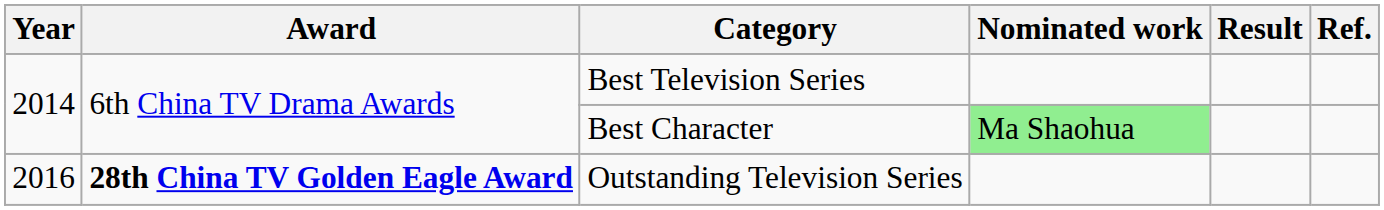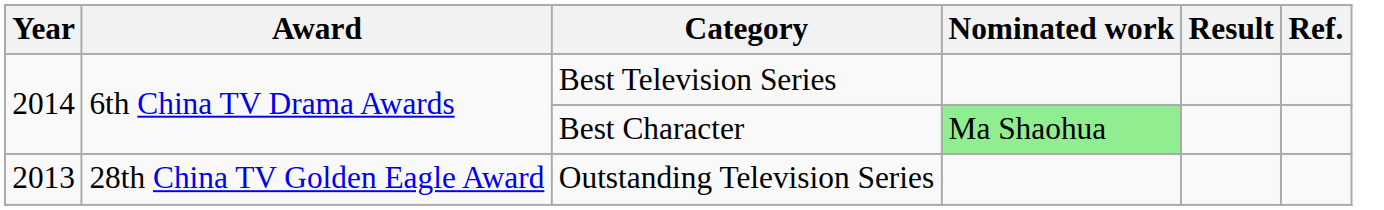 <table class="wikitable">
 <tr>
 <th>Year</th>
 <th>Award</th>
 <th>Category</th>
 <th>Nominated work</th>
 <th>Result</th>
 <th>Ref.</th>
 </tr>
 <tr>
 <td rowspan=2>2014</td>
 <td rowspan=2>6th <a href='#'>China TV Drama Awards</a></td>
 <td>Best Television Series</td>
 <td></td>
 <td></td>
 <td></td>
 </tr>
 <tr>
 <td>Best Character</td>
 <td style="background: lightgreen;">Ma Shaohua</td>
 <td></td>
 <td></td>
 </tr>
 <tr>
-<td>2016</td>
-<td><strong>28th <a href='#'>China TV Golden Eagle Award</a></strong></td>
+<td>2013</td>
+<td>28th <a href='#'>China TV Golden Eagle Award</a></td>
 <td>Outstanding Television Series</td>
 <td></td>
 <td></td>
 <td></td>
 </tr>
 </table>
